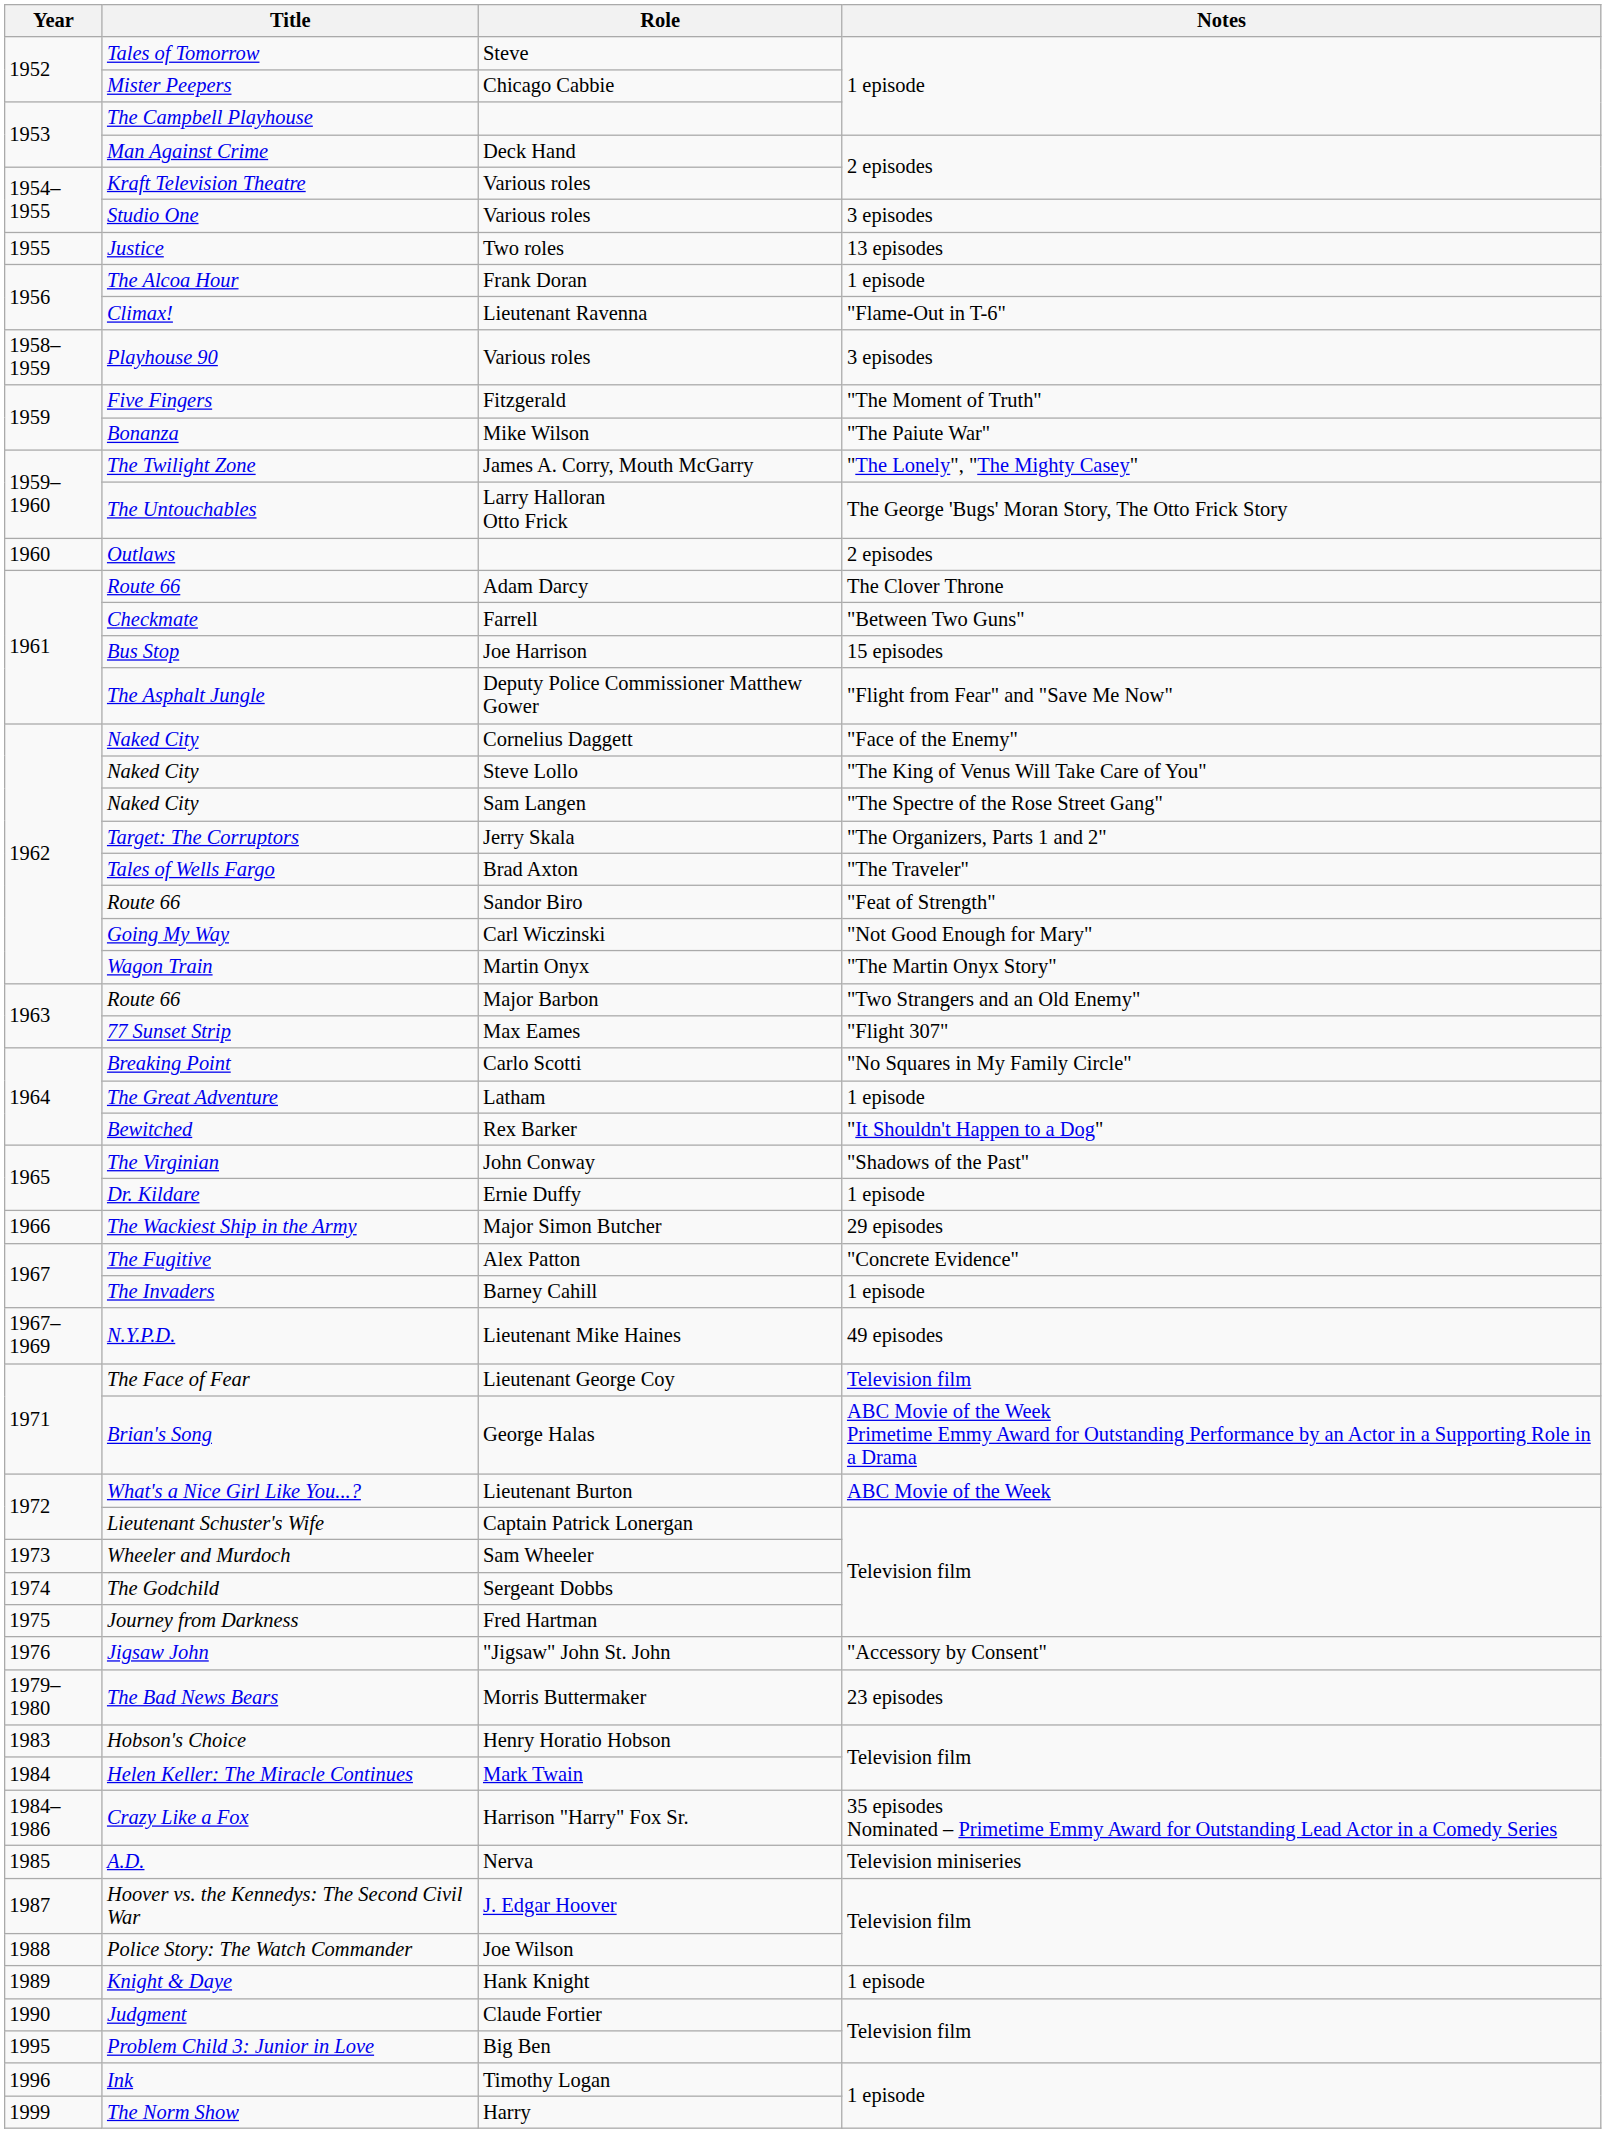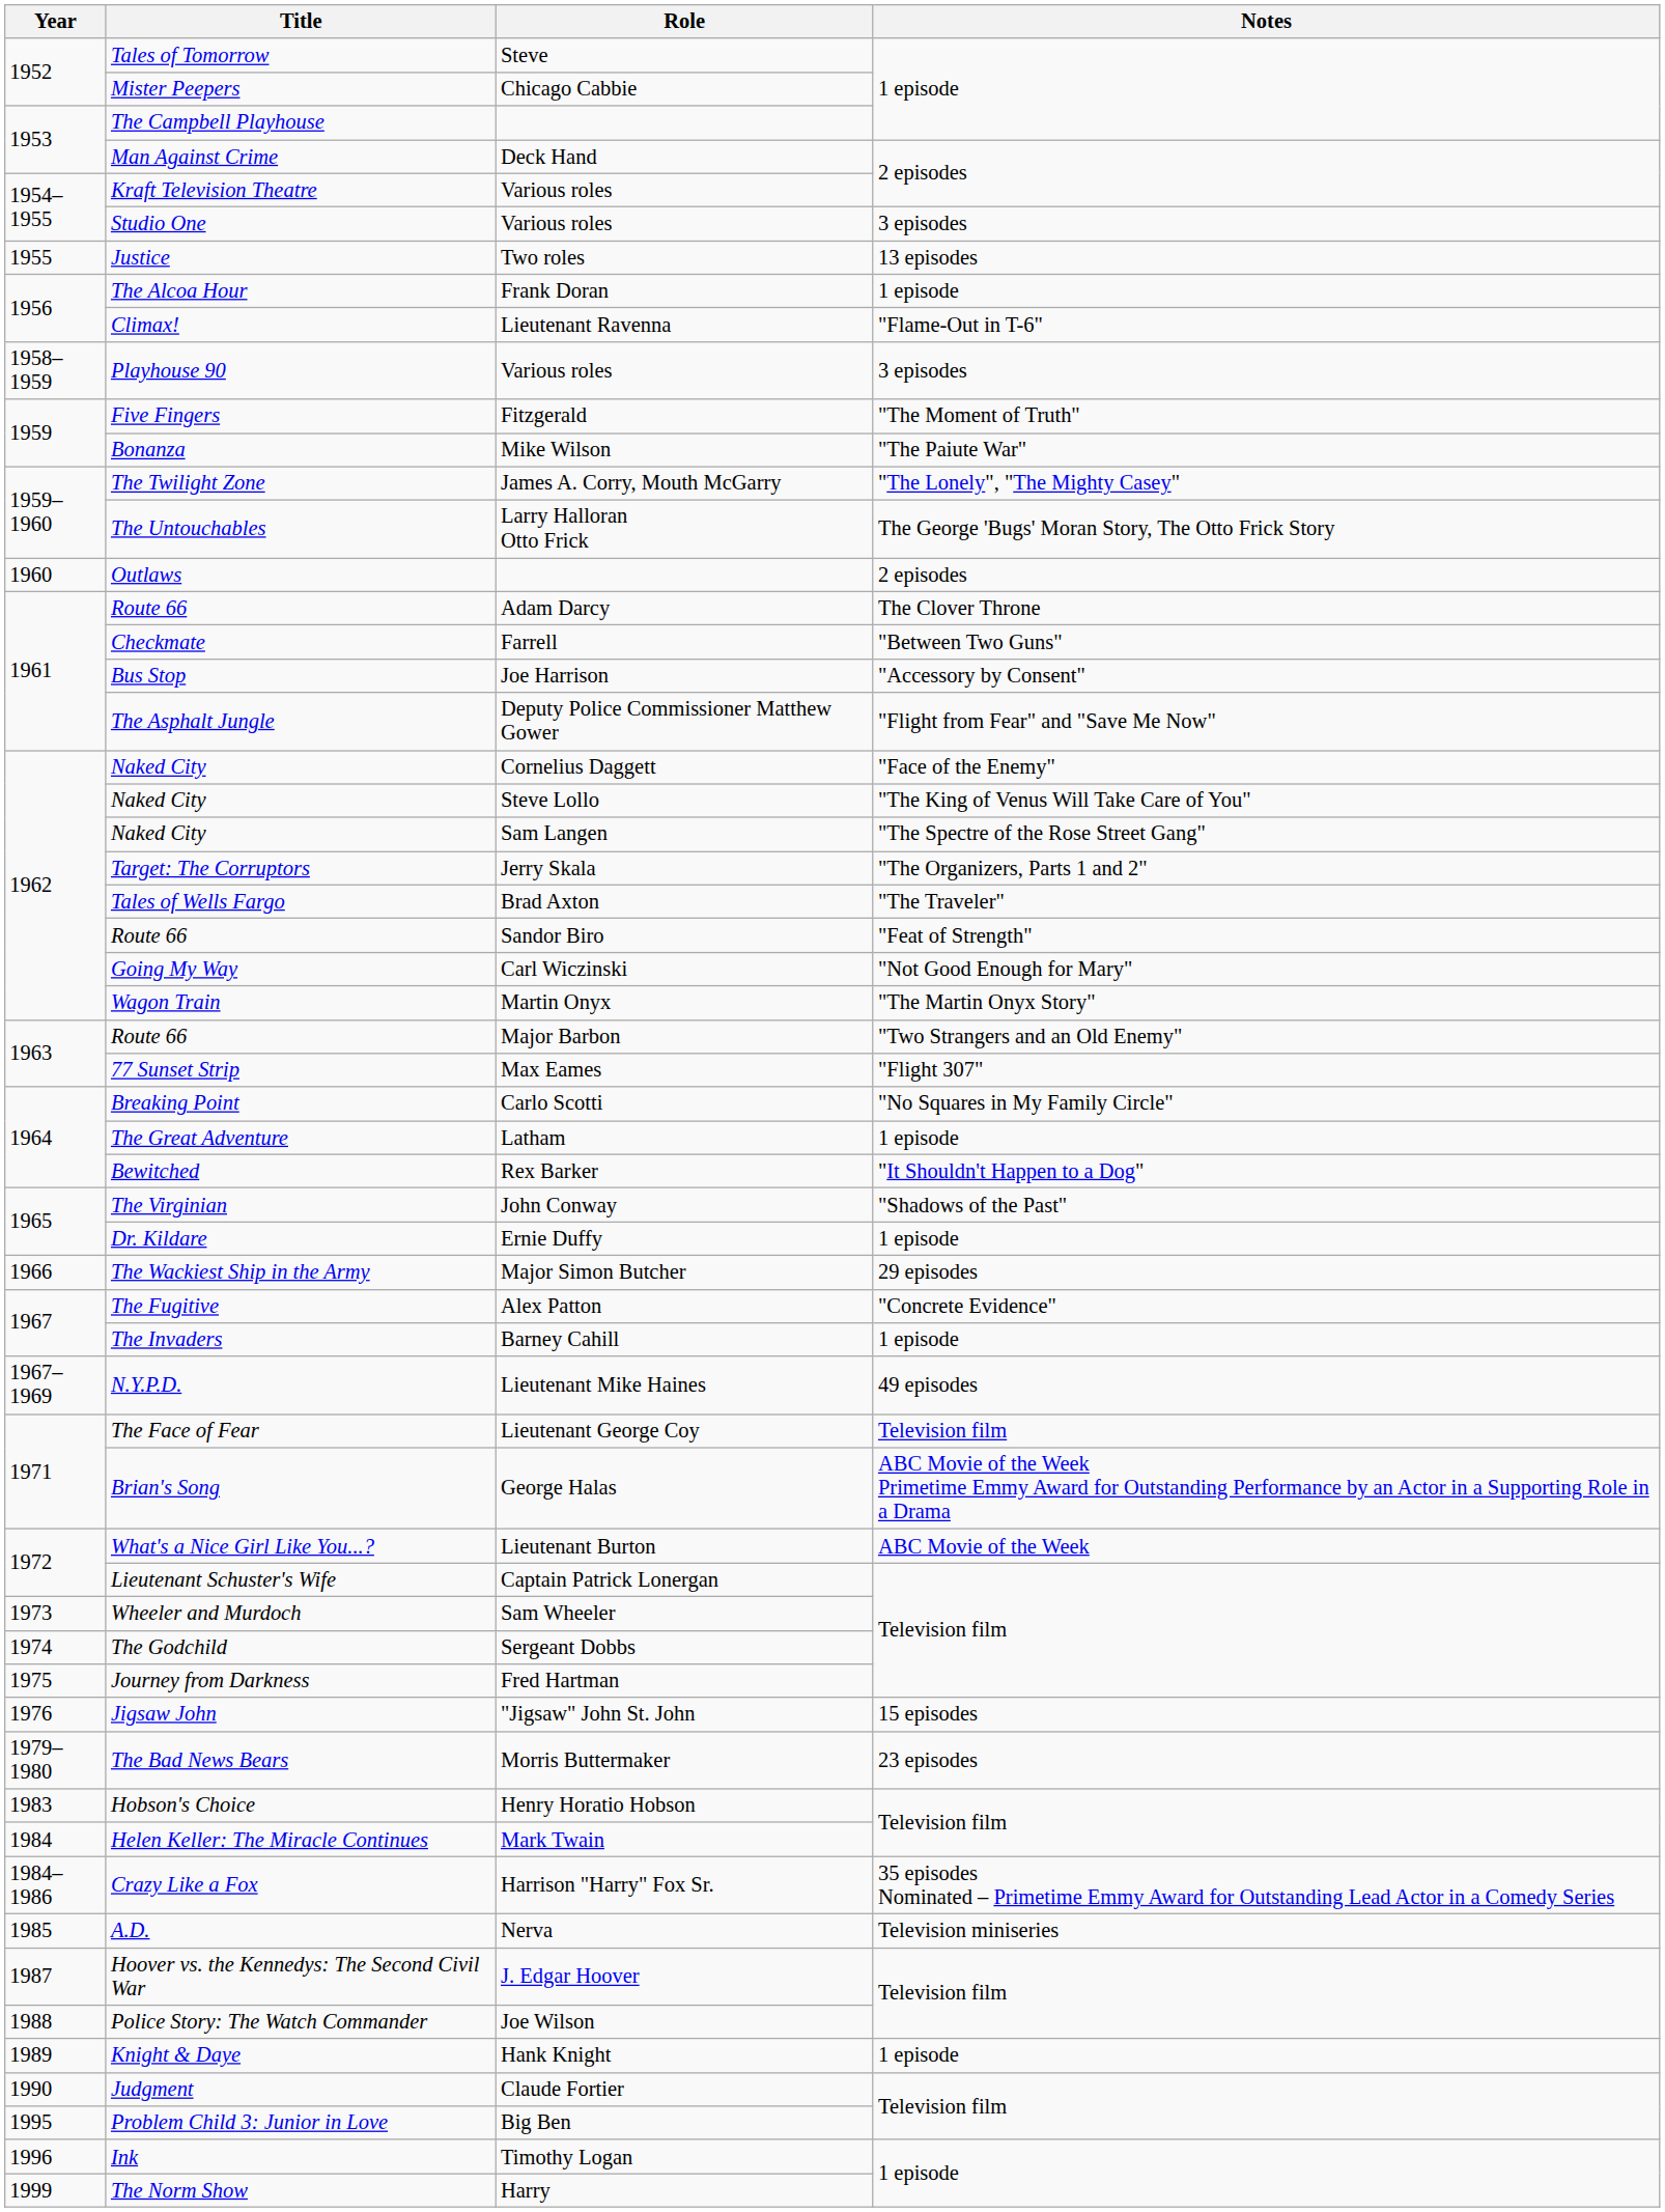 <table class="wikitable sortable">
 <tr>
 <th>Year</th>
 <th>Title</th>
 <th>Role</th>
 <th class="unsortable">Notes</th>
 </tr>
 <tr>
 <td rowspan="2">1952</td>
 <td><em><a href='#'>Tales of Tomorrow</a></em></td>
 <td>Steve</td>
 <td rowspan="3">1 episode</td>
 </tr>
 <tr>
 <td><em><a href='#'>Mister Peepers</a></em></td>
 <td>Chicago Cabbie</td>
 </tr>
 <tr>
 <td rowspan="2">1953</td>
 <td><em><a href='#'>The Campbell Playhouse</a></em></td>
 <td></td>
 </tr>
 <tr>
 <td><em><a href='#'>Man Against Crime</a></em></td>
 <td>Deck Hand</td>
 <td rowspan="2">2 episodes</td>
 </tr>
 <tr>
 <td rowspan="2">1954–1955</td>
 <td><em><a href='#'>Kraft Television Theatre</a></em></td>
 <td>Various roles</td>
 </tr>
 <tr>
 <td><em><a href='#'>Studio One</a></em></td>
 <td>Various roles</td>
 <td>3 episodes</td>
 </tr>
 <tr>
 <td>1955</td>
 <td><em><a href='#'>Justice</a></em></td>
 <td>Two roles</td>
 <td>13 episodes</td>
 </tr>
 <tr>
 <td rowspan="2">1956</td>
 <td><em><a href='#'>The Alcoa Hour</a></em></td>
 <td>Frank Doran</td>
 <td>1 episode</td>
 </tr>
 <tr>
 <td><em><a href='#'>Climax!</a></em></td>
 <td>Lieutenant Ravenna</td>
 <td>"Flame-Out in T-6"</td>
 </tr>
 <tr>
 <td>1958–1959</td>
 <td><em><a href='#'>Playhouse 90</a></em></td>
 <td>Various roles</td>
 <td>3 episodes</td>
 </tr>
 <tr>
 <td rowspan="2">1959</td>
 <td><em><a href='#'>Five Fingers</a></em></td>
 <td>Fitzgerald</td>
 <td>"The Moment of Truth"</td>
 </tr>
 <tr>
 <td><em><a href='#'>Bonanza</a></em></td>
 <td>Mike Wilson</td>
 <td>"The Paiute War"</td>
 </tr>
 <tr>
 <td rowspan="2">1959–1960</td>
 <td><em><a href='#'>The Twilight Zone</a></em></td>
 <td>James A. Corry, Mouth McGarry</td>
 <td>"<a href='#'>The Lonely</a>", "<a href='#'>The Mighty Casey</a>"</td>
 </tr>
 <tr>
 <td><em><a href='#'>The Untouchables</a></em></td>
 <td>Larry Halloran<br>Otto Frick</td>
 <td>The George 'Bugs' Moran Story, The Otto Frick Story</td>
 </tr>
 <tr>
 <td>1960</td>
 <td><em><a href='#'>Outlaws</a></em></td>
 <td></td>
 <td>2 episodes</td>
 </tr>
 <tr>
 <td rowspan="4">1961</td>
 <td><em><a href='#'>Route 66</a></em></td>
 <td>Adam Darcy</td>
 <td>The Clover Throne</td>
 </tr>
 <tr>
 <td><em><a href='#'>Checkmate</a></em></td>
 <td>Farrell</td>
 <td>"Between Two Guns"</td>
 </tr>
 <tr>
 <td><em><a href='#'>Bus Stop</a></em></td>
 <td>Joe Harrison</td>
-<td>15 episodes</td>
+<td>"Accessory by Consent"</td>
 </tr>
 <tr>
 <td><em><a href='#'>The Asphalt Jungle</a></em></td>
 <td>Deputy Police Commissioner Matthew Gower</td>
 <td>"Flight from Fear" and "Save Me Now"</td>
 </tr>
 <tr>
 <td rowspan="8">1962</td>
 <td><em><a href='#'>Naked City</a></em></td>
 <td>Cornelius Daggett</td>
 <td>"Face of the Enemy"</td>
 </tr>
 <tr>
 <td><em>Naked City</em></td>
 <td>Steve Lollo</td>
 <td>"The King of Venus Will Take Care of You"</td>
 </tr>
 <tr>
 <td><em>Naked City</em></td>
 <td>Sam Langen</td>
 <td>"The Spectre of the Rose Street Gang"</td>
 </tr>
 <tr>
 <td><em><a href='#'>Target: The Corruptors</a></em></td>
 <td>Jerry Skala</td>
 <td>"The Organizers, Parts 1 and 2"</td>
 </tr>
 <tr>
 <td><em><a href='#'>Tales of Wells Fargo</a></em></td>
 <td>Brad Axton</td>
 <td>"The Traveler"</td>
 </tr>
 <tr>
 <td><em>Route 66</em></td>
 <td>Sandor Biro</td>
 <td>"Feat of Strength"</td>
 </tr>
 <tr>
 <td><em><a href='#'>Going My Way</a></em></td>
 <td>Carl Wiczinski</td>
 <td>"Not Good Enough for Mary"</td>
 </tr>
 <tr>
 <td><em><a href='#'>Wagon Train</a></em></td>
 <td>Martin Onyx</td>
 <td>"The Martin Onyx Story"</td>
 </tr>
 <tr>
 <td rowspan="2">1963</td>
 <td><em>Route 66</em></td>
 <td>Major Barbon</td>
 <td>"Two Strangers and an Old Enemy"</td>
 </tr>
 <tr>
 <td><em><a href='#'>77 Sunset Strip</a></em></td>
 <td>Max Eames</td>
 <td>"Flight 307"</td>
 </tr>
 <tr>
 <td rowspan="3">1964</td>
 <td><em><a href='#'>Breaking Point</a></em></td>
 <td>Carlo Scotti</td>
 <td>"No Squares in My Family Circle"</td>
 </tr>
 <tr>
 <td><em><a href='#'>The Great Adventure</a></em></td>
 <td>Latham</td>
 <td>1 episode</td>
 </tr>
 <tr>
 <td><em><a href='#'>Bewitched</a></em></td>
 <td>Rex Barker</td>
 <td>"<a href='#'>It Shouldn't Happen to a Dog</a>"</td>
 </tr>
 <tr>
 <td rowspan="2">1965</td>
 <td><em><a href='#'>The Virginian</a></em></td>
 <td>John Conway</td>
 <td>"Shadows of the Past"</td>
 </tr>
 <tr>
 <td><em><a href='#'>Dr. Kildare</a></em></td>
 <td>Ernie Duffy</td>
 <td>1 episode</td>
 </tr>
 <tr>
 <td>1966</td>
 <td><em><a href='#'>The Wackiest Ship in the Army</a></em></td>
 <td>Major Simon Butcher</td>
 <td>29 episodes</td>
 </tr>
 <tr>
 <td rowspan="2">1967</td>
 <td><em><a href='#'>The Fugitive</a></em></td>
 <td>Alex Patton</td>
 <td>"Concrete Evidence"</td>
 </tr>
 <tr>
 <td><em><a href='#'>The Invaders</a></em></td>
 <td>Barney Cahill</td>
 <td>1 episode</td>
 </tr>
 <tr>
 <td>1967–1969</td>
 <td><em><a href='#'>N.Y.P.D.</a></em></td>
 <td>Lieutenant Mike Haines</td>
 <td>49 episodes</td>
 </tr>
 <tr>
 <td rowspan="2">1971</td>
 <td><em>The Face of Fear</em></td>
 <td>Lieutenant George Coy</td>
 <td><a href='#'>Television film</a></td>
 </tr>
 <tr>
 <td><em><a href='#'>Brian's Song</a></em></td>
 <td>George Halas</td>
 <td><a href='#'>ABC Movie of the Week</a> <br> <a href='#'>Primetime Emmy Award for Outstanding Performance by an Actor in a Supporting Role in a Drama</a></td>
 </tr>
 <tr>
 <td rowspan="2">1972</td>
 <td><em><a href='#'>What's a Nice Girl Like You...?</a></em></td>
 <td>Lieutenant Burton</td>
 <td><a href='#'>ABC Movie of the Week</a></td>
 </tr>
 <tr>
 <td><em>Lieutenant Schuster's Wife</em></td>
 <td>Captain Patrick Lonergan</td>
 <td rowspan="4">Television film</td>
 </tr>
 <tr>
 <td>1973</td>
 <td><em>Wheeler and Murdoch</em></td>
 <td>Sam Wheeler</td>
 </tr>
 <tr>
 <td>1974</td>
 <td><em>The Godchild</em></td>
 <td>Sergeant Dobbs</td>
 </tr>
 <tr>
 <td>1975</td>
 <td><em>Journey from Darkness</em></td>
 <td>Fred Hartman</td>
 </tr>
 <tr>
 <td>1976</td>
 <td><em><a href='#'>Jigsaw John</a></em></td>
 <td>"Jigsaw" John St. John</td>
-<td>"Accessory by Consent"</td>
+<td>15 episodes</td>
 </tr>
 <tr>
 <td>1979–1980</td>
 <td><em><a href='#'>The Bad News Bears</a></em></td>
 <td>Morris Buttermaker</td>
 <td>23 episodes</td>
 </tr>
 <tr>
 <td>1983</td>
 <td><em>Hobson's Choice</em></td>
 <td>Henry Horatio Hobson</td>
 <td rowspan="2">Television film</td>
 </tr>
 <tr>
 <td>1984</td>
 <td><em><a href='#'>Helen Keller: The Miracle Continues</a></em></td>
 <td><a href='#'>Mark Twain</a></td>
 </tr>
 <tr>
 <td>1984–1986</td>
 <td><em><a href='#'>Crazy Like a Fox</a></em></td>
 <td>Harrison "Harry" Fox Sr.</td>
 <td>35 episodes <br> Nominated – <a href='#'>Primetime Emmy Award for Outstanding Lead Actor in a Comedy Series</a> </td>
 </tr>
 <tr>
 <td>1985</td>
 <td><em><a href='#'>A.D.</a></em></td>
 <td>Nerva</td>
 <td>Television miniseries</td>
 </tr>
 <tr>
 <td>1987</td>
 <td><em>Hoover vs. the Kennedys: The Second Civil War</em></td>
 <td><a href='#'>J. Edgar Hoover</a></td>
 <td rowspan="2">Television film</td>
 </tr>
 <tr>
 <td>1988</td>
 <td><em>Police Story: The Watch Commander</em></td>
 <td>Joe Wilson</td>
 </tr>
 <tr>
 <td>1989</td>
 <td><em><a href='#'>Knight & Daye</a></em></td>
 <td>Hank Knight</td>
 <td>1 episode</td>
 </tr>
 <tr>
 <td>1990</td>
 <td><em><a href='#'>Judgment</a></em></td>
 <td>Claude Fortier</td>
 <td rowspan="2">Television film</td>
 </tr>
 <tr>
 <td>1995</td>
 <td><em><a href='#'>Problem Child 3: Junior in Love</a></em></td>
 <td>Big Ben</td>
 </tr>
 <tr>
 <td>1996</td>
 <td><em><a href='#'>Ink</a></em></td>
 <td>Timothy Logan</td>
 <td rowspan="2">1 episode</td>
 </tr>
 <tr>
 <td>1999</td>
 <td><em><a href='#'>The Norm Show</a></em></td>
 <td>Harry</td>
 </tr>
 </table>
